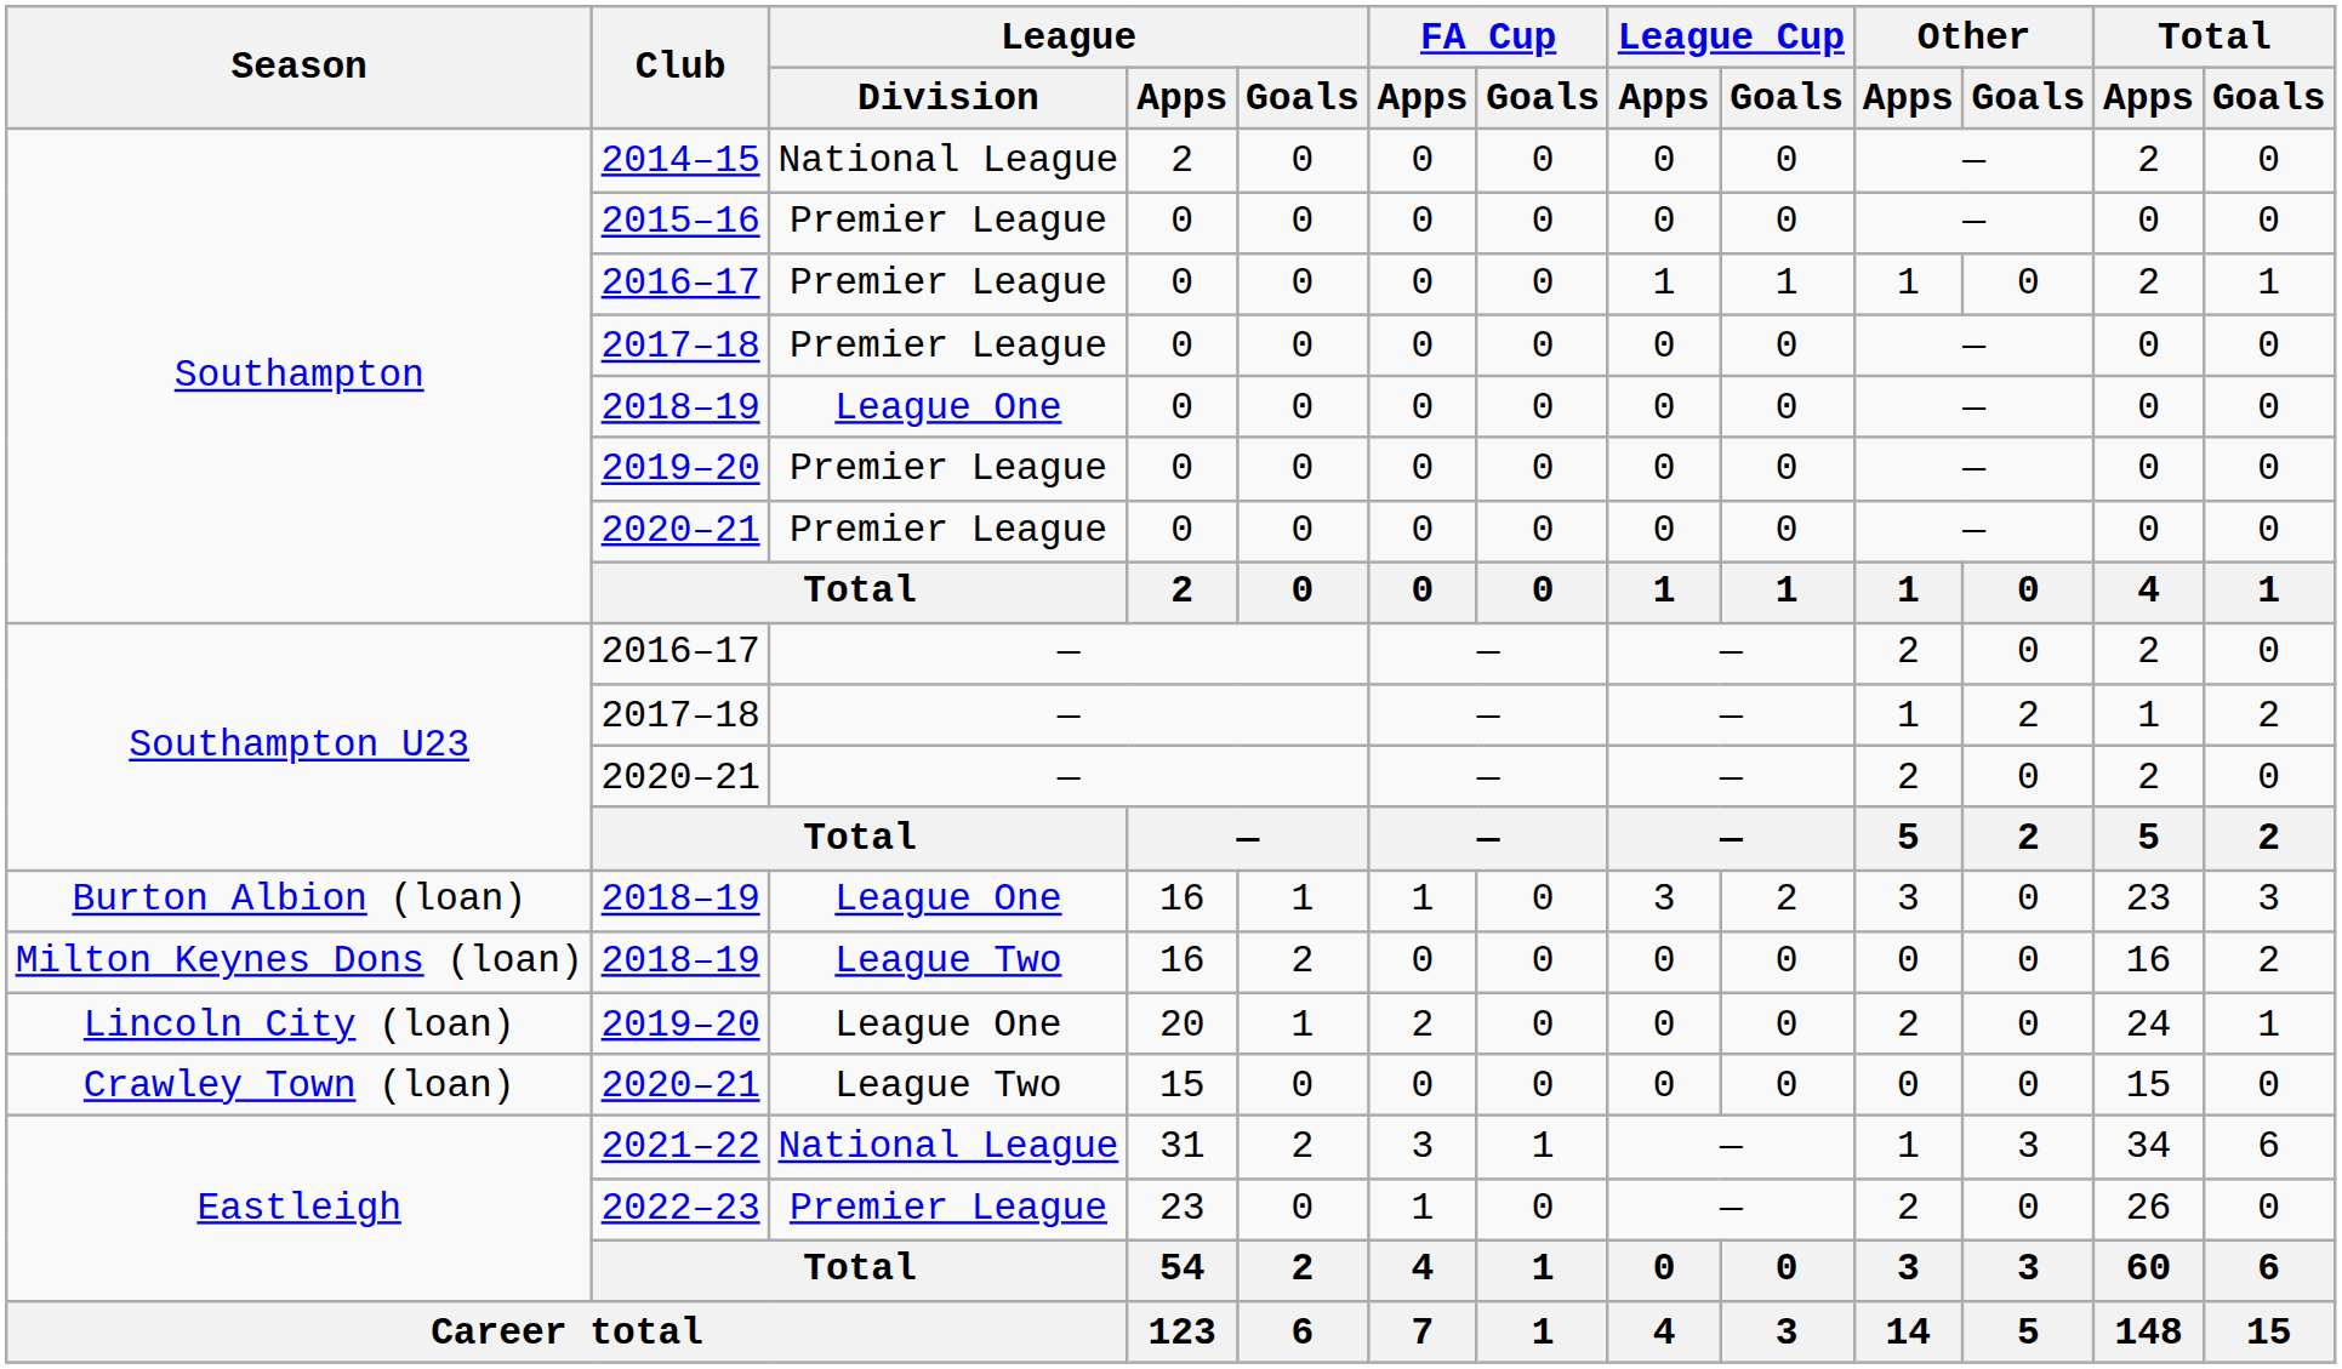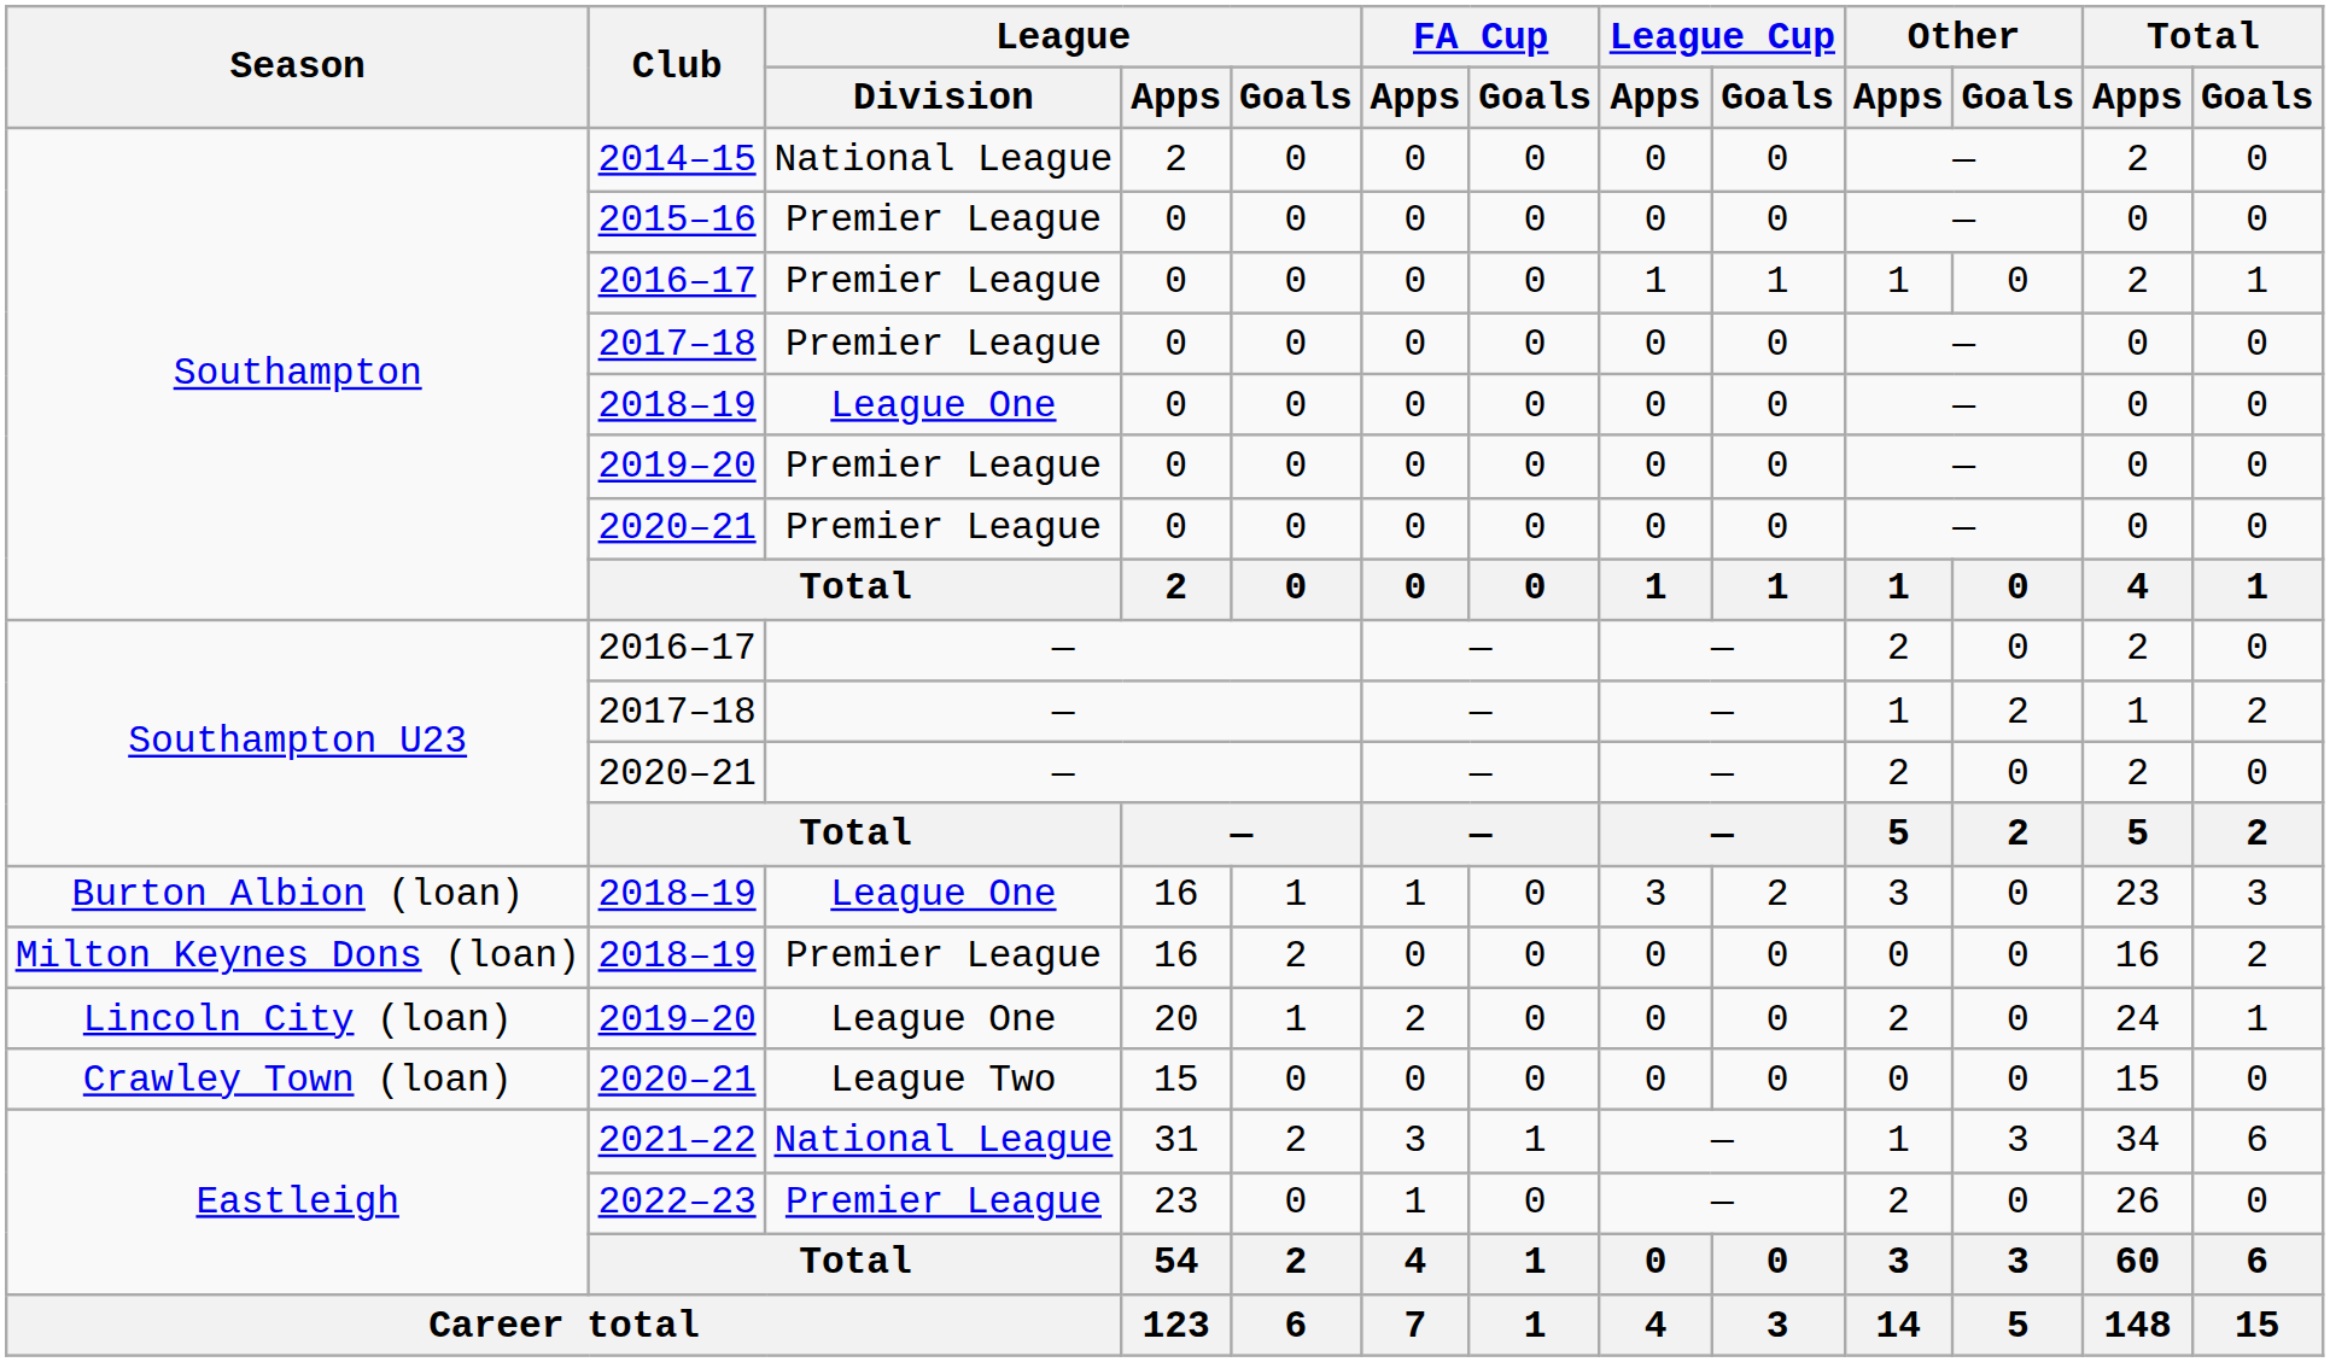 <table class="wikitable" style="text-align:center">
 <tr>
 <th rowspan="2">Season</th>
 <th rowspan="2">Club</th>
 <th colspan="3">League</th>
 <th colspan="2"><a href='#'>FA Cup</a></th>
 <th colspan="2"><a href='#'>League Cup</a></th>
 <th colspan="2">Other</th>
 <th colspan="2">Total</th>
 </tr>
 <tr>
 <th>Division</th>
 <th>Apps</th>
 <th>Goals</th>
 <th>Apps</th>
 <th>Goals</th>
 <th>Apps</th>
 <th>Goals</th>
 <th>Apps</th>
 <th>Goals</th>
 <th>Apps</th>
 <th>Goals</th>
 </tr>
 <tr>
 <td rowspan="8"><a href='#'>Southampton</a></td>
 <td><a href='#'>2014–15</a></td>
 <td>National League</td>
 <td>2</td>
 <td>0</td>
 <td>0</td>
 <td>0</td>
 <td>0</td>
 <td>0</td>
 <td colspan="2">—</td>
 <td>2</td>
 <td>0</td>
 </tr>
 <tr>
 <td><a href='#'>2015–16</a></td>
 <td>Premier League</td>
 <td>0</td>
 <td>0</td>
 <td>0</td>
 <td>0</td>
 <td>0</td>
 <td>0</td>
 <td colspan="2">—</td>
 <td>0</td>
 <td>0</td>
 </tr>
 <tr>
 <td><a href='#'>2016–17</a></td>
 <td>Premier League</td>
 <td>0</td>
 <td>0</td>
 <td>0</td>
 <td>0</td>
 <td>1</td>
 <td>1</td>
 <td>1</td>
 <td>0</td>
 <td>2</td>
 <td>1</td>
 </tr>
 <tr>
 <td><a href='#'>2017–18</a></td>
 <td>Premier League</td>
 <td>0</td>
 <td>0</td>
 <td>0</td>
 <td>0</td>
 <td>0</td>
 <td>0</td>
 <td colspan="2">—</td>
 <td>0</td>
 <td>0</td>
 </tr>
 <tr>
 <td><a href='#'>2018–19</a></td>
 <td><a href='#'>League One</a></td>
 <td>0</td>
 <td>0</td>
 <td>0</td>
 <td>0</td>
 <td>0</td>
 <td>0</td>
 <td colspan="2">—</td>
 <td>0</td>
 <td>0</td>
 </tr>
 <tr>
 <td><a href='#'>2019–20</a></td>
 <td>Premier League</td>
 <td>0</td>
 <td>0</td>
 <td>0</td>
 <td>0</td>
 <td>0</td>
 <td>0</td>
 <td colspan="2">—</td>
 <td>0</td>
 <td>0</td>
 </tr>
 <tr>
 <td><a href='#'>2020–21</a></td>
 <td>Premier League</td>
 <td>0</td>
 <td>0</td>
 <td>0</td>
 <td>0</td>
 <td>0</td>
 <td>0</td>
 <td colspan="2">—</td>
 <td>0</td>
 <td>0</td>
 </tr>
 <tr>
 <th colspan="2">Total</th>
 <th>2</th>
 <th>0</th>
 <th>0</th>
 <th>0</th>
 <th>1</th>
 <th>1</th>
 <th>1</th>
 <th>0</th>
 <th>4</th>
 <th>1</th>
 </tr>
 <tr>
 <td rowspan="4"><a href='#'>Southampton U23</a></td>
 <td>2016–17</td>
 <td colspan=3>—</td>
 <td colspan=2>—</td>
 <td colspan=2>—</td>
 <td>2</td>
 <td>0</td>
 <td>2</td>
 <td>0</td>
 </tr>
 <tr>
 <td>2017–18</td>
 <td colspan=3>—</td>
 <td colspan=2>—</td>
 <td colspan=2>—</td>
 <td>1</td>
 <td>2</td>
 <td>1</td>
 <td>2</td>
 </tr>
 <tr>
 <td>2020–21</td>
 <td colspan=3>—</td>
 <td colspan=2>—</td>
 <td colspan=2>—</td>
 <td>2</td>
 <td>0</td>
 <td>2</td>
 <td>0</td>
 </tr>
 <tr>
 <th colspan="2">Total</th>
 <th colspan=2>—</th>
 <th colspan=2>—</th>
 <th colspan=2>—</th>
 <th>5</th>
 <th>2</th>
 <th>5</th>
 <th>2</th>
 </tr>
 <tr>
 <td><a href='#'>Burton Albion</a> (loan)</td>
 <td><a href='#'>2018–19</a></td>
 <td><a href='#'>League One</a></td>
 <td>16</td>
 <td>1</td>
 <td>1</td>
 <td>0</td>
 <td>3</td>
 <td>2</td>
 <td>3</td>
 <td>0</td>
 <td>23</td>
 <td>3</td>
 </tr>
 <tr>
 <td><a href='#'>Milton Keynes Dons</a> (loan)</td>
 <td><a href='#'>2018–19</a></td>
-<td><a href='#'>League Two</a></td>
+<td>Premier League</td>
 <td>16</td>
 <td>2</td>
 <td>0</td>
 <td>0</td>
 <td>0</td>
 <td>0</td>
 <td>0</td>
 <td>0</td>
 <td>16</td>
 <td>2</td>
 </tr>
 <tr>
 <td><a href='#'>Lincoln City</a> (loan)</td>
 <td><a href='#'>2019–20</a></td>
 <td>League One</td>
 <td>20</td>
 <td>1</td>
 <td>2</td>
 <td>0</td>
 <td>0</td>
 <td>0</td>
 <td>2</td>
 <td>0</td>
 <td>24</td>
 <td>1</td>
 </tr>
 <tr>
 <td><a href='#'>Crawley Town</a> (loan)</td>
 <td><a href='#'>2020–21</a></td>
 <td>League Two</td>
 <td>15</td>
 <td>0</td>
 <td>0</td>
 <td>0</td>
 <td>0</td>
 <td>0</td>
 <td>0</td>
 <td>0</td>
 <td>15</td>
 <td>0</td>
 </tr>
 <tr>
 <td rowspan="3"><a href='#'>Eastleigh</a></td>
 <td><a href='#'>2021–22</a></td>
 <td><a href='#'>National League</a></td>
 <td>31</td>
 <td>2</td>
 <td>3</td>
 <td>1</td>
 <td colspan=2>—</td>
 <td>1</td>
 <td>3</td>
 <td>34</td>
 <td>6</td>
 </tr>
 <tr>
 <td><a href='#'>2022–23</a></td>
 <td><a href='#'>Premier League</a></td>
 <td>23</td>
 <td>0</td>
 <td>1</td>
 <td>0</td>
 <td colspan="2">—</td>
 <td>2</td>
 <td>0</td>
 <td>26</td>
 <td>0</td>
 </tr>
 <tr>
 <th colspan="2">Total</th>
 <th>54</th>
 <th>2</th>
 <th>4</th>
 <th>1</th>
 <th>0</th>
 <th>0</th>
 <th>3</th>
 <th>3</th>
 <th>60</th>
 <th>6</th>
 </tr>
 <tr>
 <th colspan="3">Career total</th>
 <th>123</th>
 <th>6</th>
 <th>7</th>
 <th>1</th>
 <th>4</th>
 <th>3</th>
 <th>14</th>
 <th>5</th>
 <th>148</th>
 <th>15</th>
 </tr>
 </table>
